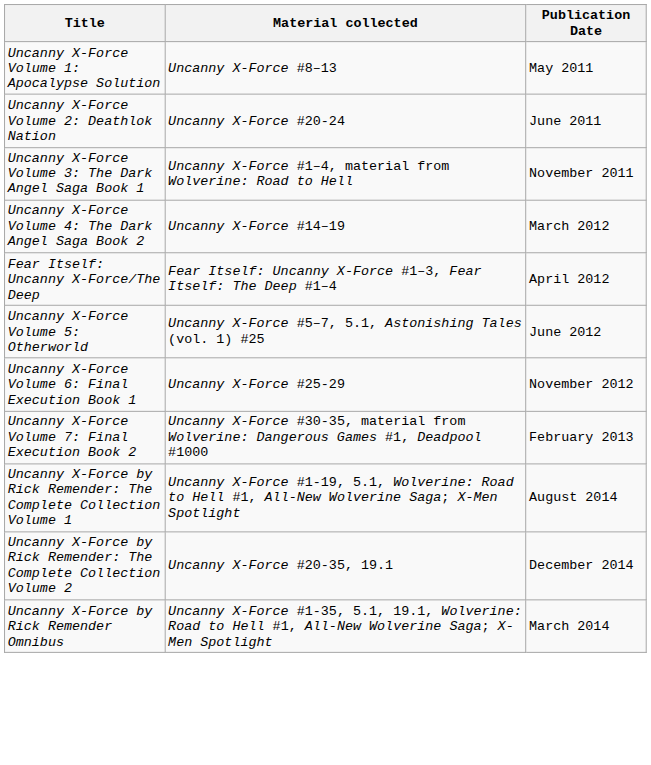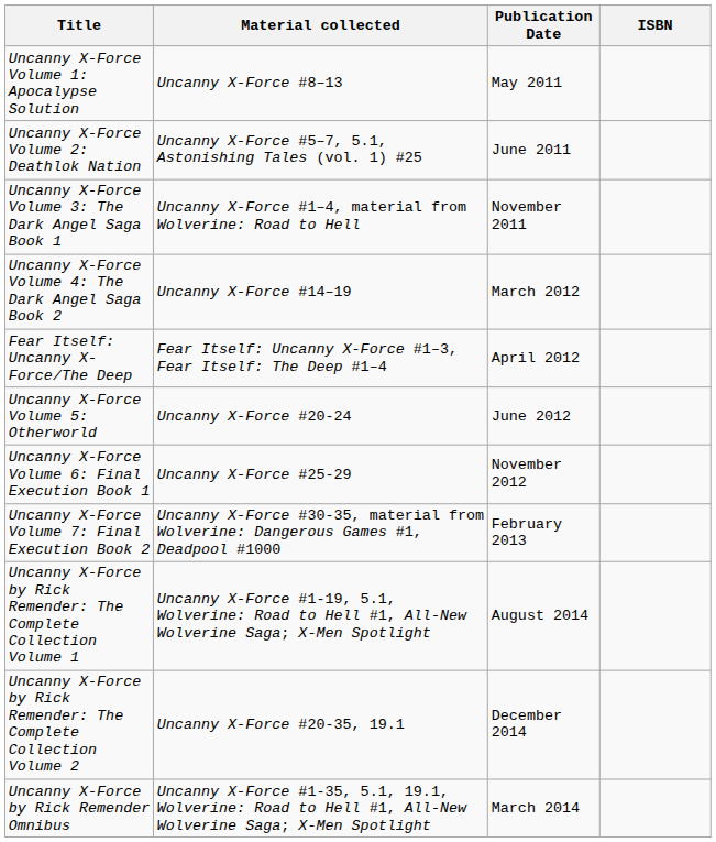 <table class="wikitable" style="text-align:left;" width="100%">
 <tr>
 <th width=20%>Title</th>
 <th width=45%>Material collected</th>
 <th width=15%>Publication Date</th>
+<th width=15%>ISBN</th>
 </tr>
 <tr>
 <td><em>Uncanny X-Force</em> <em>Volume 1: Apocalypse Solution</em></td>
 <td><em>Uncanny X-Force</em> #8–13</td>
 <td>May 2011</td>
+<td></td>
 </tr>
 <tr>
 <td><em>Uncanny X-Force</em> <em>Volume 2: Deathlok Nation</em></td>
-<td><em>Uncanny X-Force</em> #20-24</td>
+<td><em>Uncanny X-Force</em> #5–7, 5.1, <em>Astonishing Tales</em> (vol. 1) #25</td>
 <td>June 2011</td>
+<td></td>
 </tr>
 <tr>
 <td><em>Uncanny X-Force</em> <em>Volume 3: The Dark Angel Saga Book 1</em></td>
 <td><em>Uncanny X-Force</em> #1–4, material from <em>Wolverine: Road to Hell</em></td>
 <td>November 2011</td>
+<td></td>
 </tr>
 <tr>
 <td><em>Uncanny X-Force</em> <em>Volume 4: The Dark Angel Saga Book 2</em></td>
 <td><em>Uncanny X-Force</em> #14–19</td>
 <td>March 2012</td>
+<td></td>
 </tr>
 <tr>
 <td><em>Fear Itself: Uncanny X-Force/The Deep</em></td>
 <td><em>Fear Itself: Uncanny X-Force</em> #1–3, <em>Fear Itself: The Deep</em> #1–4</td>
 <td>April 2012</td>
+<td></td>
 </tr>
 <tr>
 <td><em>Uncanny X-Force</em> <em>Volume 5: Otherworld</em></td>
-<td><em>Uncanny X-Force</em> #5–7, 5.1, <em>Astonishing Tales</em> (vol. 1) #25</td>
+<td><em>Uncanny X-Force</em> #20-24</td>
 <td>June 2012</td>
+<td></td>
 </tr>
 <tr>
 <td><em>Uncanny X-Force</em> <em>Volume 6: Final Execution</em> <em>Book 1</em></td>
 <td><em>Uncanny X-Force</em> #25-29</td>
 <td>November 2012</td>
+<td></td>
 </tr>
 <tr>
 <td><em>Uncanny X-Force</em> <em>Volume 7: Final Execution</em> <em>Book 2</em></td>
 <td><em>Uncanny X-Force</em> #30-35, material from <em>Wolverine: Dangerous Games</em> #1, <em>Deadpool</em> #1000</td>
 <td>February 2013</td>
+<td></td>
 </tr>
 <tr>
 <td><em>Uncanny X-Force by Rick Remender: The Complete Collection Volume 1</em></td>
 <td><em>Uncanny X-Force</em> #1-19, 5.1, <em>Wolverine: Road to Hell</em> #1, <em>All-New Wolverine Saga</em>; <em>X-Men Spotlight</em></td>
 <td>August 2014</td>
+<td></td>
 </tr>
 <tr>
 <td><em>Uncanny X-Force by Rick Remender: The Complete Collection Volume 2</em></td>
 <td><em>Uncanny X-Force</em> #20-35, 19.1</td>
 <td>December 2014</td>
+<td></td>
 </tr>
 <tr>
 <td><em>Uncanny X-Force by Rick Remender Omnibus</em></td>
 <td><em>Uncanny X-Force</em> #1-35, 5.1, 19.1, <em>Wolverine: Road to Hell</em> #1, <em>All-New Wolverine Saga</em>; <em>X-Men Spotlight</em></td>
 <td>March 2014</td>
+<td></td>
 </tr>
 </table>
